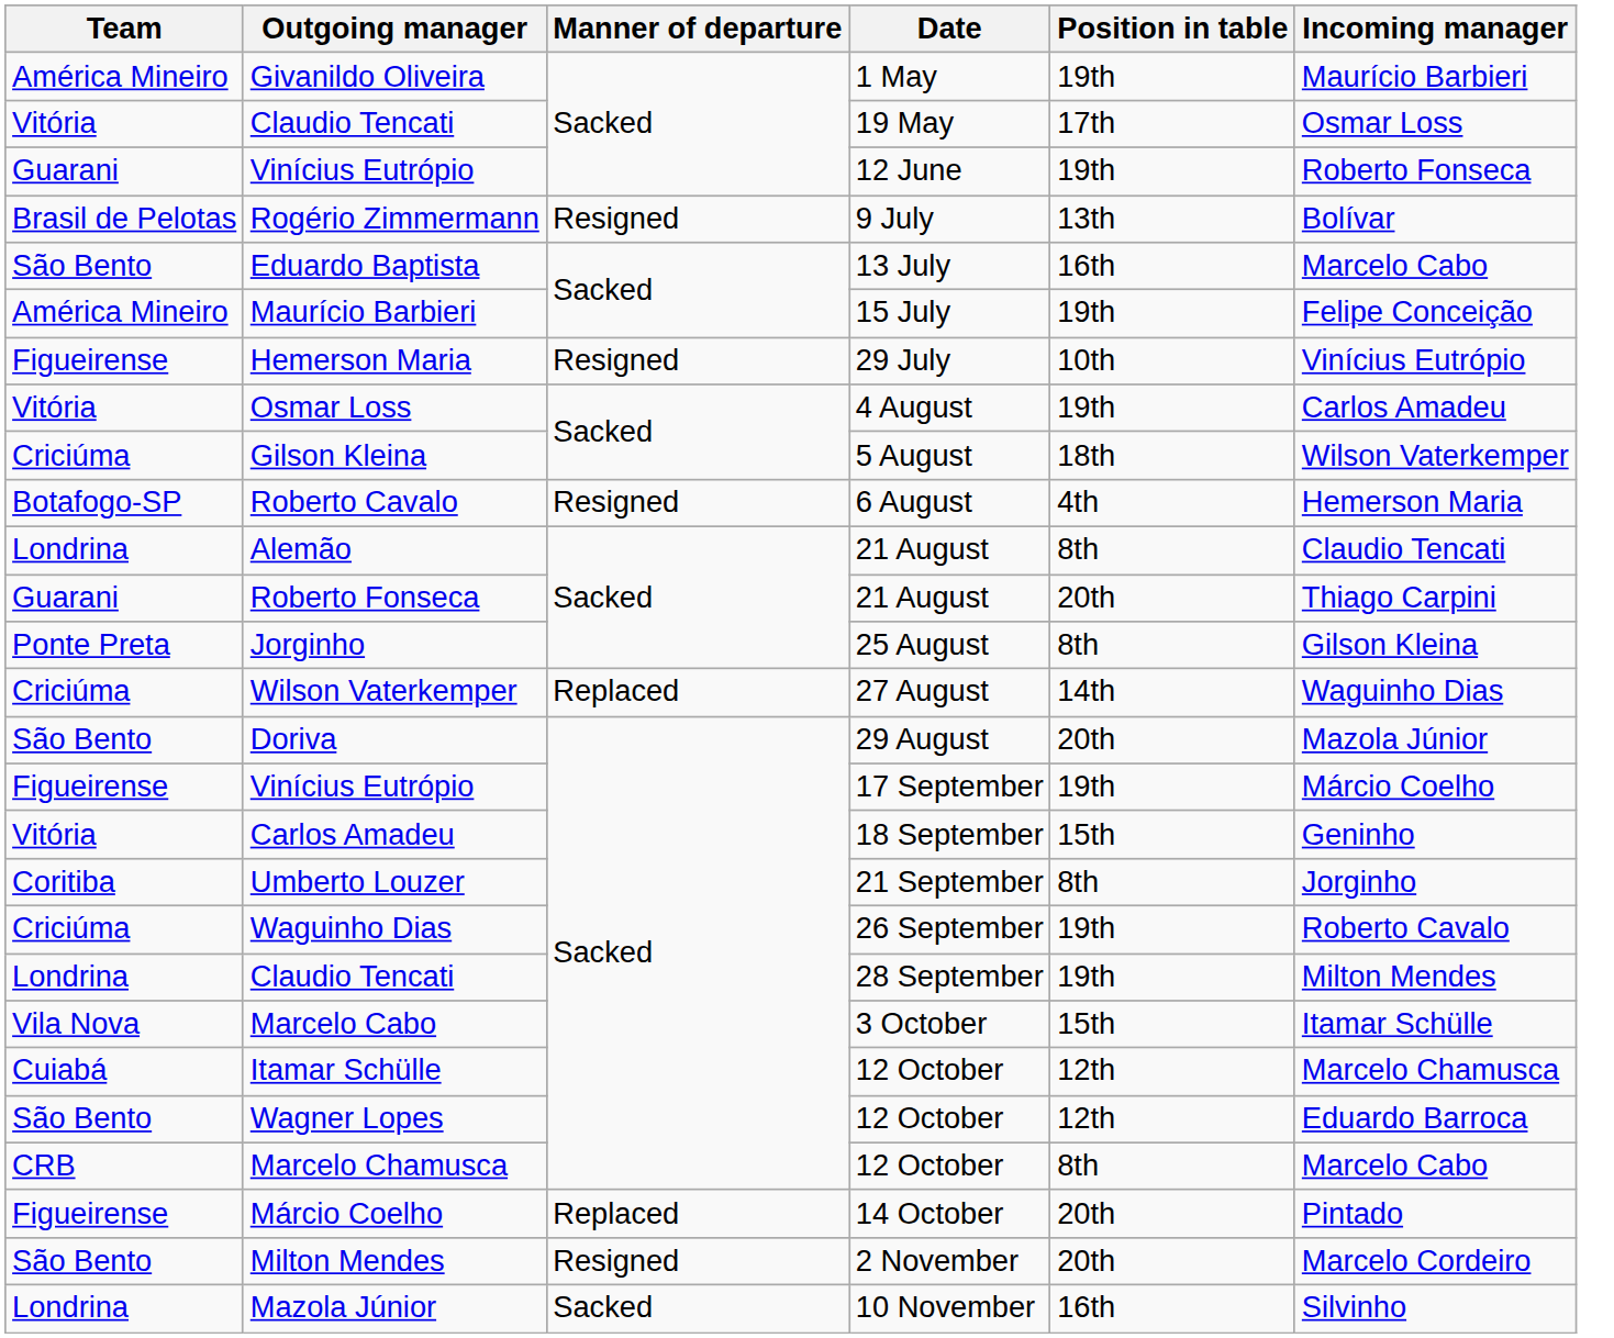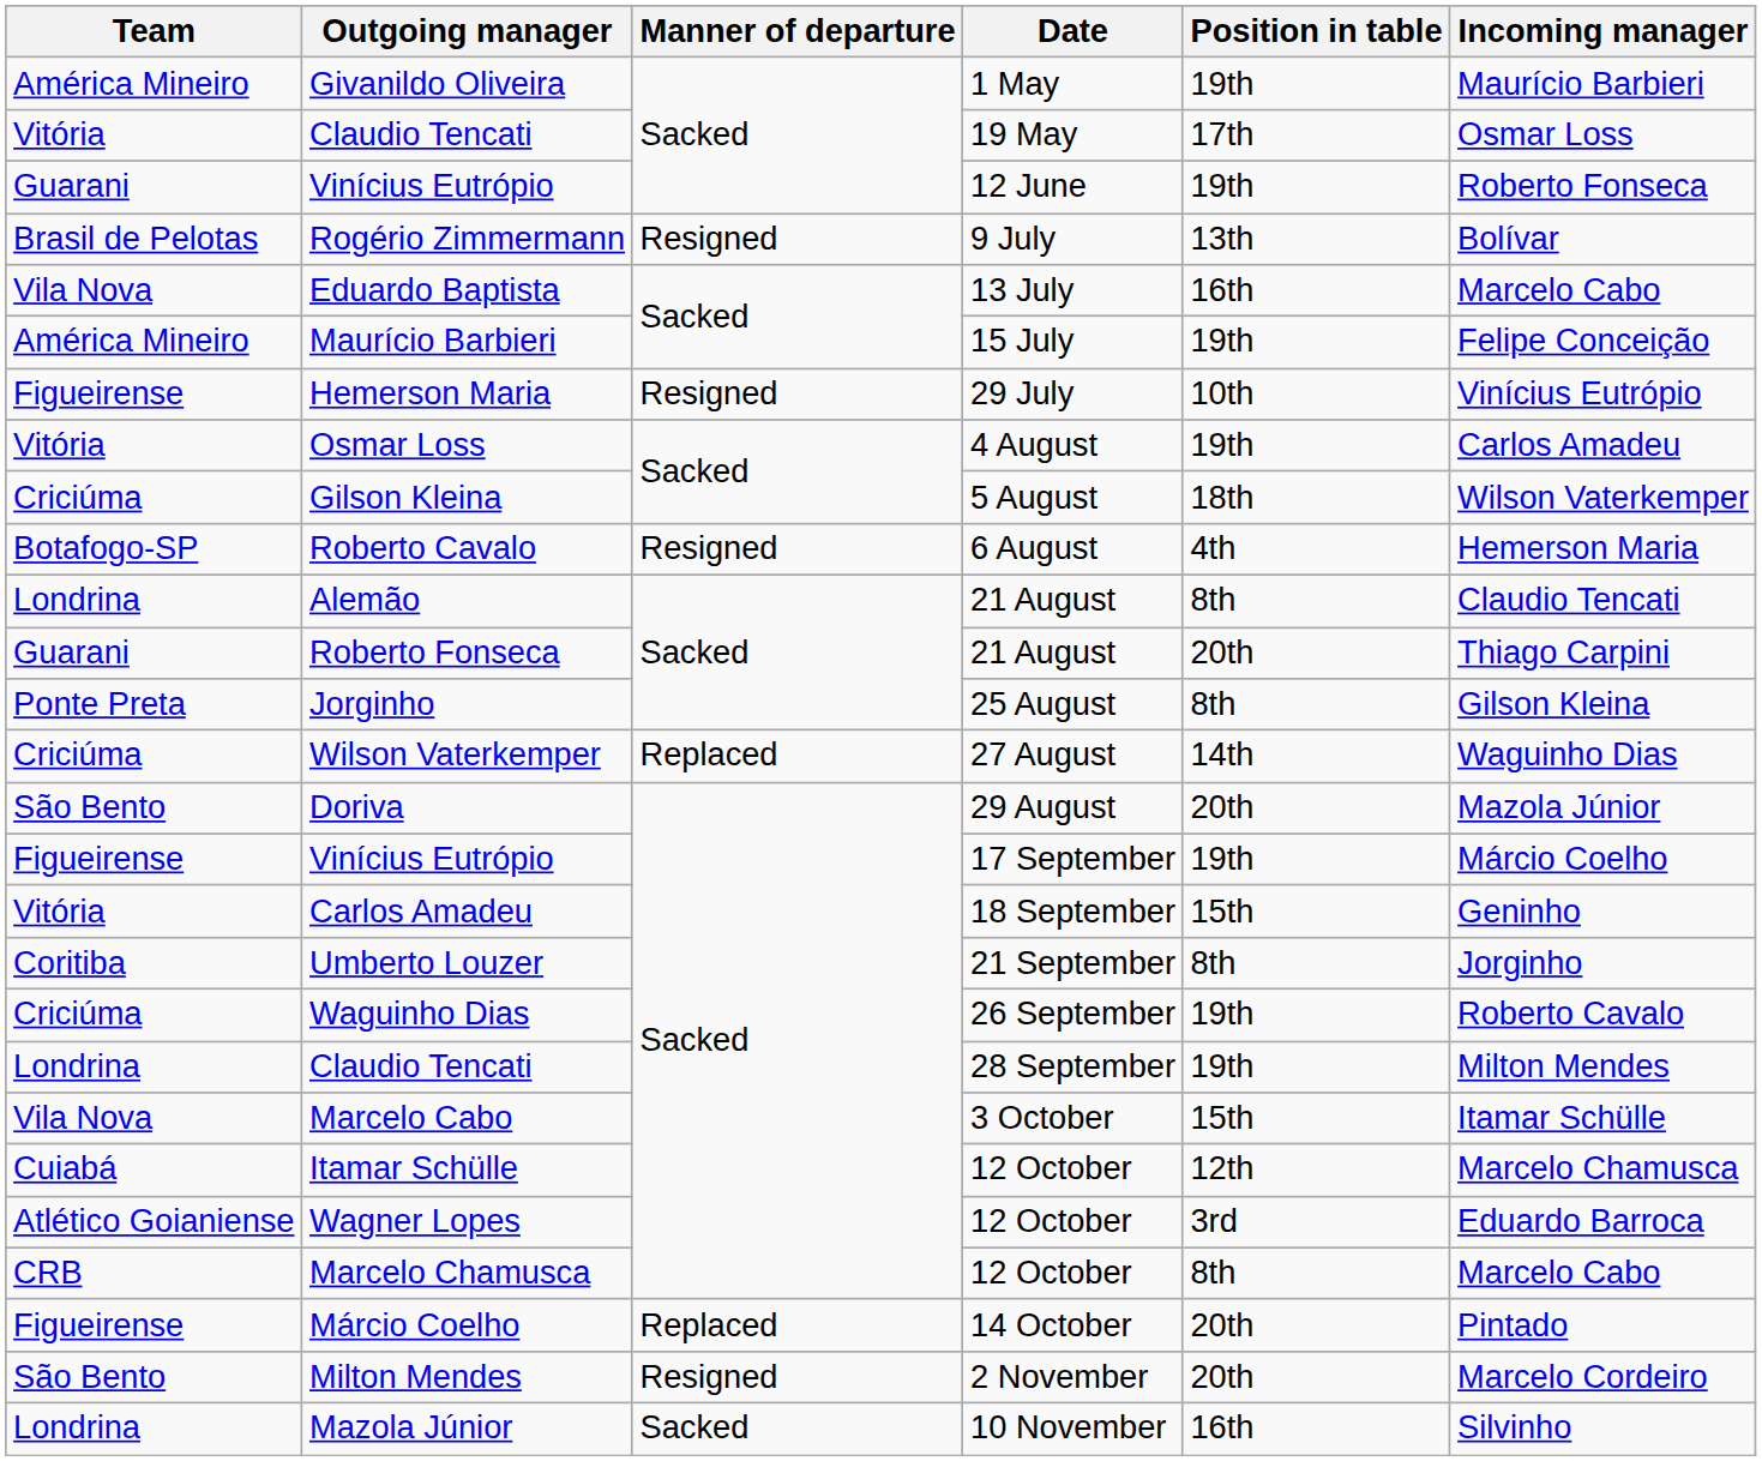 <table class="wikitable sortable">
 <tr>
 <th>Team</th>
 <th>Outgoing manager</th>
 <th>Manner of departure</th>
 <th>Date</th>
 <th>Position in table</th>
 <th>Incoming manager</th>
 </tr>
 <tr>
 <td><a href='#'>América Mineiro</a></td>
 <td> <a href='#'>Givanildo Oliveira</a></td>
 <td rowspan=3>Sacked</td>
 <td>1 May</td>
 <td>19th</td>
 <td> <a href='#'>Maurício Barbieri</a></td>
 </tr>
 <tr>
 <td><a href='#'>Vitória</a></td>
 <td> <a href='#'>Claudio Tencati</a></td>
 <td>19 May</td>
 <td>17th</td>
 <td> <a href='#'>Osmar Loss</a></td>
 </tr>
 <tr>
 <td><a href='#'>Guarani</a></td>
 <td> <a href='#'>Vinícius Eutrópio</a></td>
 <td>12 June</td>
 <td>19th</td>
 <td> <a href='#'>Roberto Fonseca</a></td>
 </tr>
 <tr>
 <td><a href='#'>Brasil de Pelotas</a></td>
 <td> <a href='#'>Rogério Zimmermann</a></td>
 <td>Resigned</td>
 <td>9 July</td>
 <td>13th</td>
 <td> <a href='#'>Bolívar</a></td>
 </tr>
 <tr>
-<td><a href='#'>São Bento</a></td>
+<td><a href='#'>Vila Nova</a></td>
 <td> <a href='#'>Eduardo Baptista</a></td>
 <td rowspan=2>Sacked</td>
 <td>13 July</td>
 <td>16th</td>
 <td> <a href='#'>Marcelo Cabo</a></td>
 </tr>
 <tr>
 <td><a href='#'>América Mineiro</a></td>
 <td> <a href='#'>Maurício Barbieri</a></td>
 <td>15 July</td>
 <td>19th</td>
 <td> <a href='#'>Felipe Conceição</a></td>
 </tr>
 <tr>
 <td><a href='#'>Figueirense</a></td>
 <td> <a href='#'>Hemerson Maria</a></td>
 <td>Resigned</td>
 <td>29 July</td>
 <td>10th</td>
 <td> <a href='#'>Vinícius Eutrópio</a></td>
 </tr>
 <tr>
 <td><a href='#'>Vitória</a></td>
 <td> <a href='#'>Osmar Loss</a></td>
 <td rowspan=2>Sacked</td>
 <td>4 August</td>
 <td>19th</td>
 <td> <a href='#'>Carlos Amadeu</a></td>
 </tr>
 <tr>
 <td><a href='#'>Criciúma</a></td>
 <td> <a href='#'>Gilson Kleina</a></td>
 <td>5 August</td>
 <td>18th</td>
 <td> <a href='#'>Wilson Vaterkemper</a></td>
 </tr>
 <tr>
 <td><a href='#'>Botafogo-SP</a></td>
 <td> <a href='#'>Roberto Cavalo</a></td>
 <td>Resigned</td>
 <td>6 August</td>
 <td>4th</td>
 <td> <a href='#'>Hemerson Maria</a></td>
 </tr>
 <tr>
 <td><a href='#'>Londrina</a></td>
 <td> <a href='#'>Alemão</a></td>
 <td rowspan=3>Sacked</td>
 <td>21 August</td>
 <td>8th</td>
 <td> <a href='#'>Claudio Tencati</a></td>
 </tr>
 <tr>
 <td><a href='#'>Guarani</a></td>
 <td> <a href='#'>Roberto Fonseca</a></td>
 <td>21 August</td>
 <td>20th</td>
 <td> <a href='#'>Thiago Carpini</a></td>
 </tr>
 <tr>
 <td><a href='#'>Ponte Preta</a></td>
 <td> <a href='#'>Jorginho</a></td>
 <td>25 August</td>
 <td>8th</td>
 <td> <a href='#'>Gilson Kleina</a></td>
 </tr>
 <tr>
 <td><a href='#'>Criciúma</a></td>
 <td> <a href='#'>Wilson Vaterkemper</a></td>
 <td>Replaced</td>
 <td>27 August</td>
 <td>14th</td>
 <td> <a href='#'>Waguinho Dias</a></td>
 </tr>
 <tr>
 <td><a href='#'>São Bento</a></td>
 <td> <a href='#'>Doriva</a></td>
 <td rowspan=10>Sacked</td>
 <td>29 August</td>
 <td>20th</td>
 <td> <a href='#'>Mazola Júnior</a></td>
 </tr>
 <tr>
 <td><a href='#'>Figueirense</a></td>
 <td> <a href='#'>Vinícius Eutrópio</a></td>
 <td>17 September</td>
 <td>19th</td>
 <td> <a href='#'>Márcio Coelho</a></td>
 </tr>
 <tr>
 <td><a href='#'>Vitória</a></td>
 <td> <a href='#'>Carlos Amadeu</a></td>
 <td>18 September</td>
 <td>15th</td>
 <td> <a href='#'>Geninho</a></td>
 </tr>
 <tr>
 <td><a href='#'>Coritiba</a></td>
 <td> <a href='#'>Umberto Louzer</a></td>
 <td>21 September</td>
 <td>8th</td>
 <td> <a href='#'>Jorginho</a></td>
 </tr>
 <tr>
 <td><a href='#'>Criciúma</a></td>
 <td> <a href='#'>Waguinho Dias</a></td>
 <td>26 September</td>
 <td>19th</td>
 <td> <a href='#'>Roberto Cavalo</a></td>
 </tr>
 <tr>
 <td><a href='#'>Londrina</a></td>
 <td> <a href='#'>Claudio Tencati</a></td>
 <td>28 September</td>
 <td>19th</td>
 <td> <a href='#'>Milton Mendes</a></td>
 </tr>
 <tr>
 <td><a href='#'>Vila Nova</a></td>
 <td> <a href='#'>Marcelo Cabo</a></td>
 <td>3 October</td>
 <td>15th</td>
 <td> <a href='#'>Itamar Schülle</a></td>
 </tr>
 <tr>
 <td><a href='#'>Cuiabá</a></td>
 <td> <a href='#'>Itamar Schülle</a></td>
 <td>12 October</td>
 <td>12th</td>
 <td> <a href='#'>Marcelo Chamusca</a></td>
 </tr>
 <tr>
-<td><a href='#'>São Bento</a></td>
+<td><a href='#'>Atlético Goianiense</a></td>
 <td> <a href='#'>Wagner Lopes</a></td>
 <td>12 October</td>
-<td>12th</td>
+<td>3rd</td>
 <td> <a href='#'>Eduardo Barroca</a></td>
 </tr>
 <tr>
 <td><a href='#'>CRB</a></td>
 <td> <a href='#'>Marcelo Chamusca</a></td>
 <td>12 October</td>
 <td>8th</td>
 <td> <a href='#'>Marcelo Cabo</a></td>
 </tr>
 <tr>
 <td><a href='#'>Figueirense</a></td>
 <td> <a href='#'>Márcio Coelho</a></td>
 <td>Replaced</td>
 <td>14 October</td>
 <td>20th</td>
 <td> <a href='#'>Pintado</a></td>
 </tr>
 <tr>
 <td><a href='#'>São Bento</a></td>
 <td> <a href='#'>Milton Mendes</a></td>
 <td>Resigned</td>
 <td>2 November</td>
 <td>20th</td>
 <td> <a href='#'>Marcelo Cordeiro</a></td>
 </tr>
 <tr>
 <td><a href='#'>Londrina</a></td>
 <td> <a href='#'>Mazola Júnior</a></td>
 <td>Sacked</td>
 <td>10 November</td>
 <td>16th</td>
 <td> <a href='#'>Silvinho</a></td>
 </tr>
 </table>
